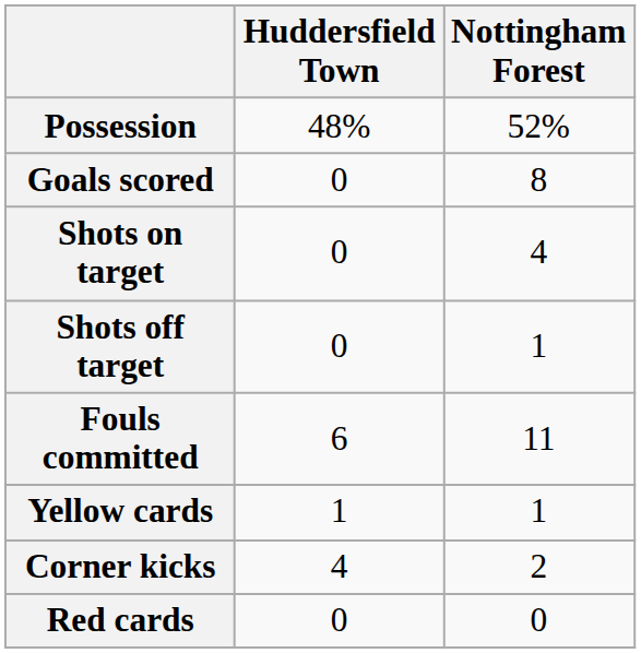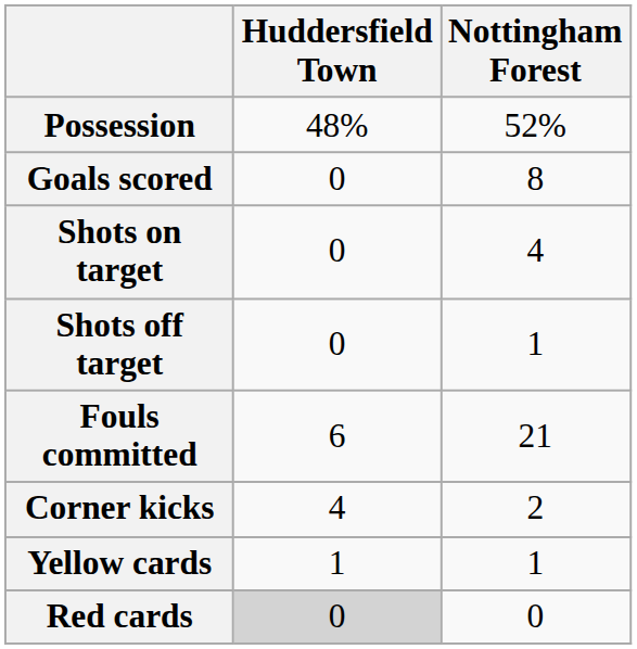 <table class="wikitable plainrowheaders" style="text-align: center">
 <tr>
 <th scope="col" width=100></th>
 <th scope="col" width=70>Huddersfield Town</th>
 <th scope="col" width=70>Nottingham Forest</th>
 </tr>
 <tr>
 <th scope="row">Possession</th>
 <td>48%</td>
 <td>52%</td>
 </tr>
 <tr>
 <th scope="row">Goals scored</th>
 <td>0</td>
 <td>8</td>
 </tr>
 <tr>
 <th scope="row">Shots on target</th>
 <td>0</td>
 <td>4</td>
 </tr>
 <tr>
 <th scope="row">Shots off target</th>
 <td>0</td>
 <td>1</td>
 </tr>
 <tr>
 <th scope="row">Fouls committed</th>
 <td>6</td>
-<td>11</td>
+<td>21</td>
+</tr>
+<tr>
+<th scope="row">Corner kicks</th>
+<td>4</td>
+<td>2</td>
 </tr>
 <tr>
 <th scope="row">Yellow cards</th>
 <td>1</td>
 <td>1</td>
 </tr>
 <tr>
-<th scope="row">Corner kicks</th>
-<td>4</td>
-<td>2</td>
-</tr>
-<tr>
 <th scope="row">Red cards</th>
-<td>0</td>
+<td style="background: lightgrey;">0</td>
 <td>0</td>
 </tr>
 </table>
